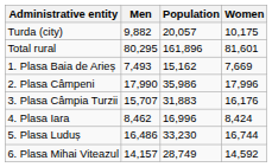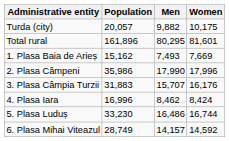 <table class="wikitable sortable" style="font-size: 95%">
 <tr>
 <th>Administrative entity</th>
+<th>Population</th>
 <th>Men</th>
-<th>Population</th>
 <th>Women</th>
 </tr>
 <tr class="vcard">
 <td class="fn org">Turda (city)</td>
+<td>20,057</td>
 <td>9,882</td>
-<td>20,057</td>
 <td>10,175</td>
 </tr>
 <tr class="vcard">
 <td class="fn org">Total rural</td>
+<td>161,896</td>
 <td>80,295</td>
-<td>161,896</td>
 <td>81,601</td>
 </tr>
 <tr class="vcard">
 <td class="fn org">1. Plasa Baia de Arieș</td>
+<td>15,162</td>
 <td>7,493</td>
-<td>15,162</td>
 <td>7,669</td>
 </tr>
 <tr class="vcard">
 <td class="fn org">2. Plasa Câmpeni</td>
+<td>35,986</td>
 <td>17,990</td>
-<td>35,986</td>
 <td>17,996</td>
 </tr>
 <tr class="vcard">
 <td class="fn org">3. Plasa Câmpia Turzii</td>
+<td>31,883</td>
 <td>15,707</td>
-<td>31,883</td>
 <td>16,176</td>
 </tr>
 <tr class="vcard">
 <td class="fn org">4. Plasa Iara</td>
+<td>16,996</td>
 <td>8,462</td>
-<td>16,996</td>
 <td>8,424</td>
 </tr>
 <tr class="vcard">
 <td class="fn org">5. Plasa Luduș</td>
+<td>33,230</td>
 <td>16,486</td>
-<td>33,230</td>
 <td>16,744</td>
 </tr>
 <tr class="vcard">
 <td class="fn org">6. Plasa Mihai Viteazul</td>
+<td>28,749</td>
 <td>14,157</td>
-<td>28,749</td>
 <td>14,592</td>
 </tr>
 </table>
